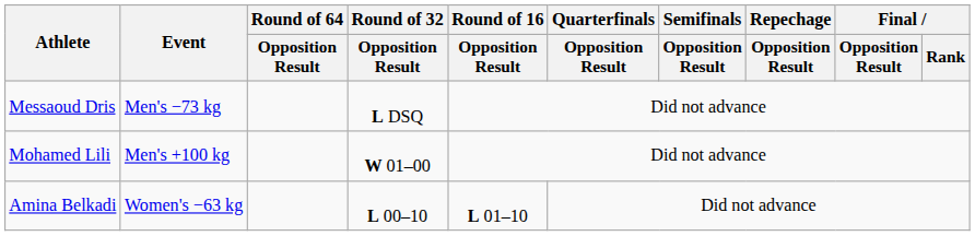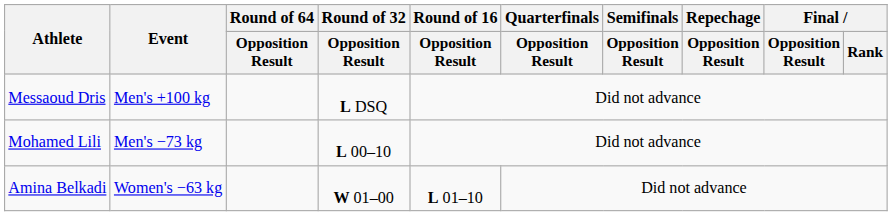 <table class=wikitable style=font-size:90%;text-align:center>
 <tr>
 <th rowspan="2">Athlete</th>
 <th rowspan="2">Event</th>
 <th>Round of 64</th>
 <th>Round of 32</th>
 <th>Round of 16</th>
 <th>Quarterfinals</th>
 <th>Semifinals</th>
 <th>Repechage</th>
 <th colspan=2>Final / </th>
 </tr>
 <tr style="font-size:95%">
 <th>Opposition<br>Result</th>
 <th>Opposition<br>Result</th>
 <th>Opposition<br>Result</th>
 <th>Opposition<br>Result</th>
 <th>Opposition<br>Result</th>
 <th>Opposition<br>Result</th>
 <th>Opposition<br>Result</th>
 <th>Rank</th>
 </tr>
 <tr>
 <td align=left><a href='#'>Messaoud Dris</a></td>
-<td align=left><a href='#'>Men's −73 kg</a></td>
+<td align=left><a href='#'>Men's +100 kg</a></td>
 <td></td>
 <td><br><strong>L</strong> DSQ</td>
 <td colspan=6>Did not advance</td>
 </tr>
 <tr>
 <td align=left><a href='#'>Mohamed Lili</a></td>
-<td align=left><a href='#'>Men's +100 kg</a></td>
+<td align=left><a href='#'>Men's −73 kg</a></td>
 <td></td>
-<td> <br> <strong>W</strong> 01–00</td>
+<td><br> <strong>L</strong> 00–10</td>
 <td colspan=6>Did not advance</td>
 </tr>
 <tr>
 <td align=left><a href='#'>Amina Belkadi</a></td>
 <td align=left><a href='#'>Women's −63 kg</a></td>
 <td></td>
-<td><br> <strong>L</strong> 00–10</td>
+<td> <br> <strong>W</strong> 01–00</td>
 <td> <br> <strong>L</strong> 01–10</td>
 <td colspan=5>Did not advance</td>
 </tr>
 </table>
